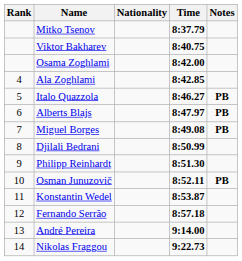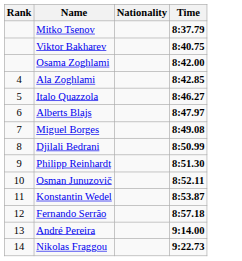 <table class="wikitable sortable" style="text-align:center">
 <tr>
 <th>Rank</th>
 <th>Name</th>
 <th>Nationality</th>
 <th>Time</th>
-<th>Notes</th>
 </tr>
 <tr>
 <td></td>
 <td align=left><a href='#'>Mitko Tsenov</a></td>
 <td align=left></td>
 <td><strong>8:37.79</strong></td>
-<td></td>
 </tr>
 <tr>
 <td></td>
 <td align=left><a href='#'>Viktor Bakharev</a></td>
 <td align=left></td>
 <td><strong>8:40.75</strong></td>
-<td></td>
 </tr>
 <tr>
 <td></td>
 <td align=left><a href='#'>Osama Zoghlami</a></td>
 <td align=left></td>
 <td><strong>8:42.00</strong></td>
-<td></td>
 </tr>
 <tr>
 <td>4</td>
 <td align=left><a href='#'>Ala Zoghlami</a></td>
 <td align=left></td>
 <td><strong>8:42.85</strong></td>
-<td></td>
 </tr>
 <tr>
 <td>5</td>
 <td align=left><a href='#'>Italo Quazzola</a></td>
 <td align=left></td>
 <td><strong>8:46.27</strong></td>
-<td><strong>PB</strong></td>
 </tr>
 <tr>
 <td>6</td>
 <td align=left><a href='#'>Alberts Blajs</a></td>
 <td align=left></td>
 <td><strong>8:47.97</strong></td>
-<td><strong>PB</strong></td>
 </tr>
 <tr>
 <td>7</td>
 <td align=left><a href='#'>Miguel Borges</a></td>
 <td align=left></td>
 <td><strong>8:49.08</strong></td>
-<td><strong>PB</strong></td>
 </tr>
 <tr>
 <td>8</td>
 <td align=left><a href='#'>Djilali Bedrani</a></td>
 <td align=left></td>
 <td><strong>8:50.99</strong></td>
-<td></td>
 </tr>
 <tr>
 <td>9</td>
 <td align=left><a href='#'>Philipp Reinhardt</a></td>
 <td align=left></td>
 <td><strong>8:51.30</strong></td>
-<td></td>
 </tr>
 <tr>
 <td>10</td>
 <td align=left><a href='#'>Osman Junuzovič</a></td>
 <td align=left></td>
 <td><strong>8:52.11</strong></td>
-<td><strong>PB</strong></td>
 </tr>
 <tr>
 <td>11</td>
 <td align=left><a href='#'>Konstantin Wedel</a></td>
 <td align=left></td>
 <td><strong>8:53.87</strong></td>
-<td></td>
 </tr>
 <tr>
 <td>12</td>
 <td align=left><a href='#'>Fernando Serrão</a></td>
 <td align=left></td>
 <td><strong>8:57.18</strong></td>
-<td></td>
 </tr>
 <tr>
 <td>13</td>
 <td align=left><a href='#'>André Pereira</a></td>
 <td align=left></td>
 <td><strong>9:14.00</strong></td>
-<td></td>
 </tr>
 <tr>
 <td>14</td>
 <td align=left><a href='#'>Nikolas Fraggou</a></td>
 <td align=left></td>
 <td><strong>9:22.73</strong></td>
-<td></td>
 </tr>
 </table>
